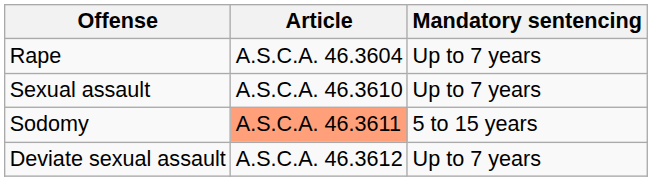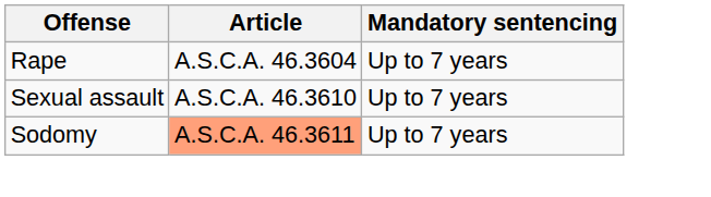 <table class="wikitable">
 <tr>
 <th>Offense</th>
 <th>Article</th>
 <th>Mandatory sentencing</th>
 </tr>
 <tr>
 <td>Rape</td>
 <td>A.S.C.A. 46.3604</td>
 <td>Up to 7 years</td>
 </tr>
 <tr>
 <td>Sexual assault</td>
 <td>A.S.C.A. 46.3610</td>
 <td>Up to 7 years</td>
 </tr>
 <tr>
 <td>Sodomy</td>
 <td style="background: lightsalmon;">A.S.C.A. 46.3611</td>
-<td>5 to 15 years</td>
-</tr>
-<tr>
-<td>Deviate sexual assault</td>
-<td>A.S.C.A. 46.3612</td>
 <td>Up to 7 years</td>
 </tr>
 </table>
